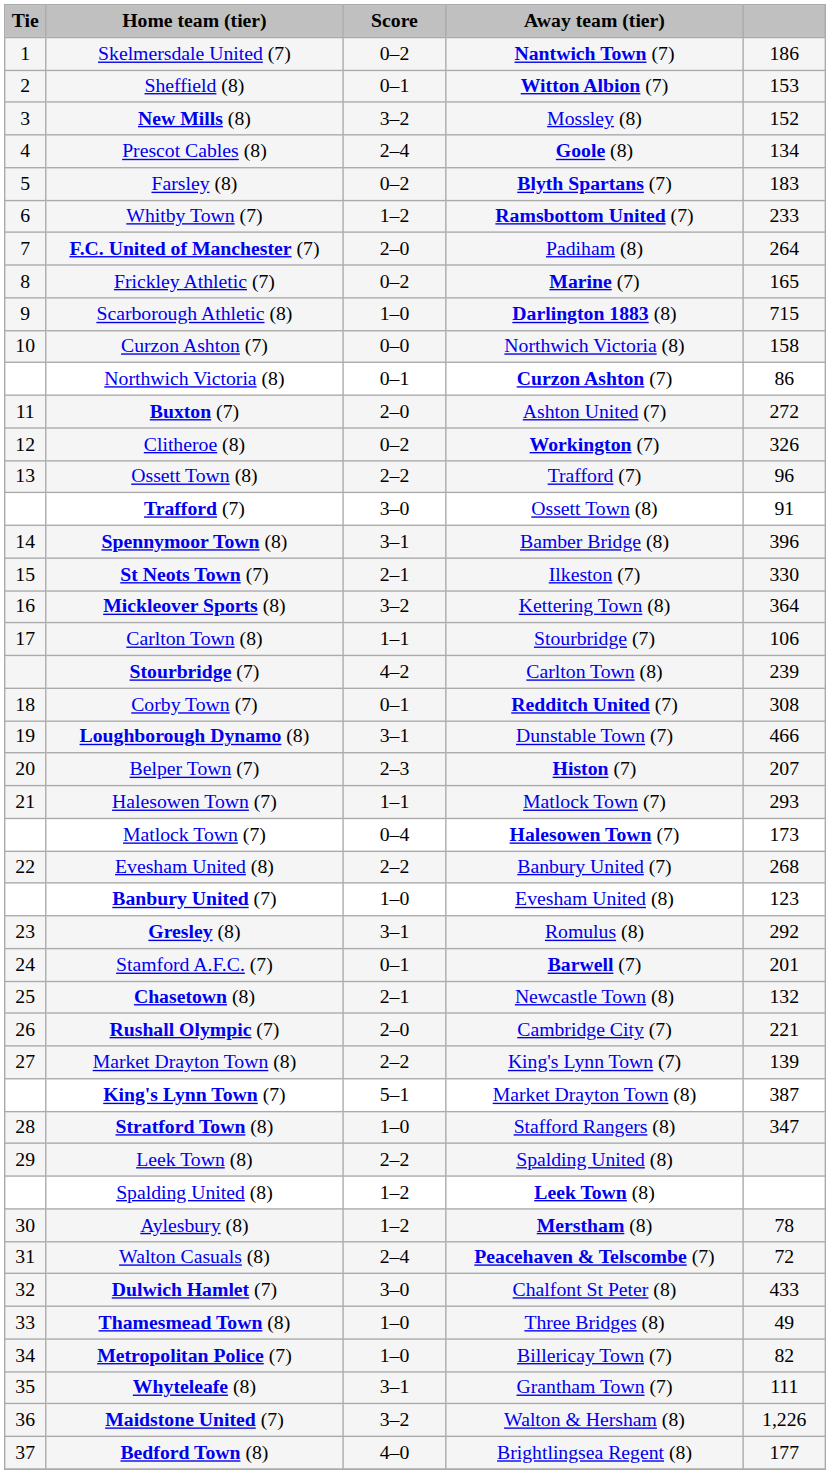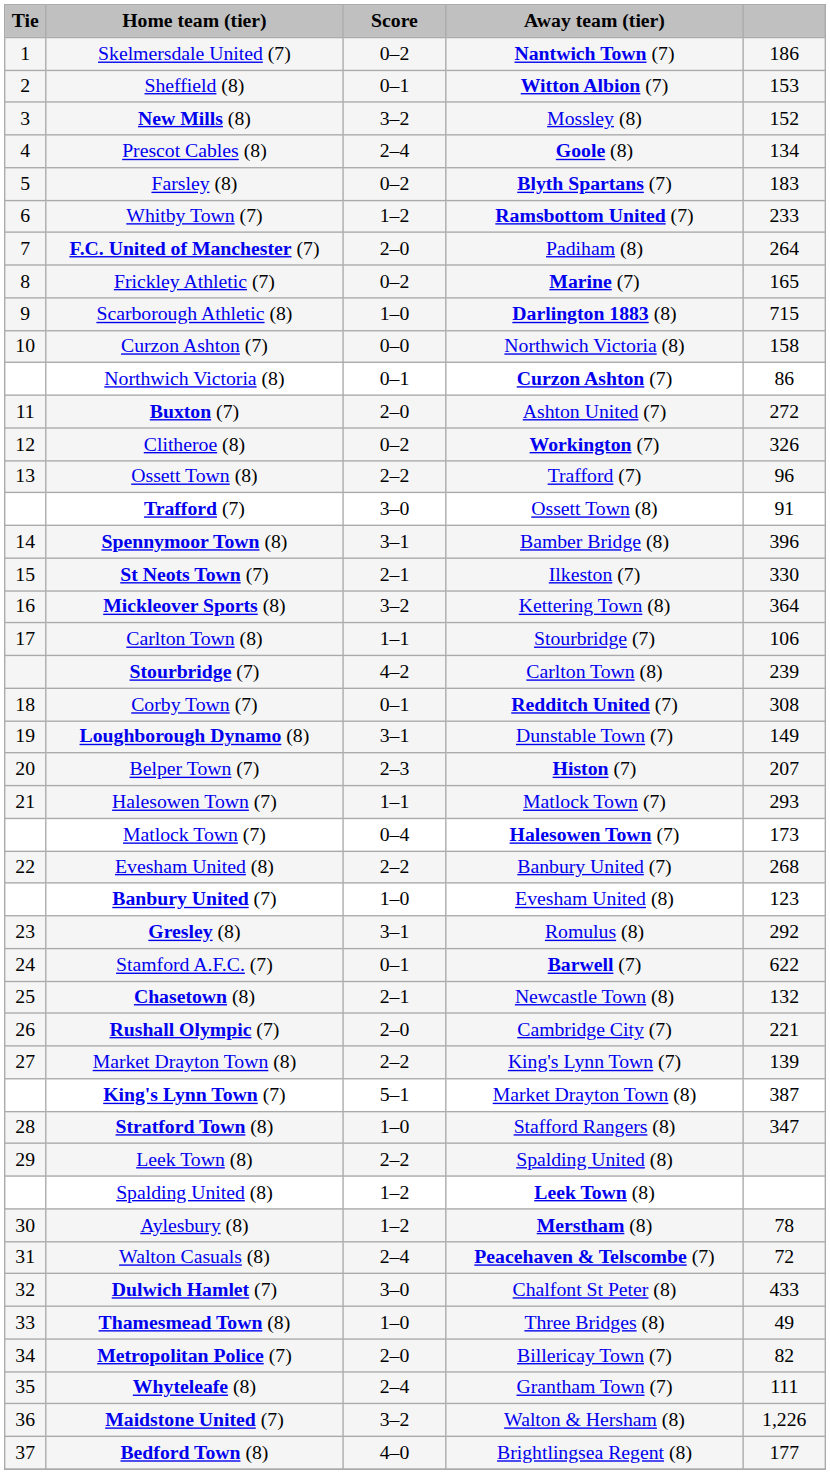 <table class="wikitable" style="width: 600px; background:WhiteSmoke; text-align:center; font-size:90%">
 <tr>
 <td scope="col" style="width:  5.00%; background:silver;"><strong>Tie</strong></td>
 <td scope="col" style="width: 36.25%; background:silver;"><strong>Home team (tier)</strong></td>
 <td scope="col" style="width: 12.50%; background:silver;"><strong>Score</strong></td>
 <td scope="col" style="width: 36.25%; background:silver;"><strong>Away team (tier)</strong></td>
 <td scope="col" style="width: 10.00%; background:silver;"><strong></strong></td>
 </tr>
 <tr>
 <td>1</td>
 <td><a href='#'>Skelmersdale United</a> (7)</td>
 <td>0–2</td>
 <td><strong><a href='#'>Nantwich Town</a></strong> (7)</td>
 <td>186</td>
 </tr>
 <tr>
 <td>2</td>
 <td><a href='#'>Sheffield</a> (8)</td>
 <td>0–1</td>
 <td><strong><a href='#'>Witton Albion</a></strong> (7)</td>
 <td>153</td>
 </tr>
 <tr>
 <td>3</td>
 <td><strong><a href='#'>New Mills</a></strong> (8)</td>
 <td>3–2</td>
 <td><a href='#'>Mossley</a> (8)</td>
 <td>152</td>
 </tr>
 <tr>
 <td>4</td>
 <td><a href='#'>Prescot Cables</a> (8)</td>
 <td>2–4</td>
 <td><strong><a href='#'>Goole</a></strong> (8)</td>
 <td>134</td>
 </tr>
 <tr>
 <td>5</td>
 <td><a href='#'>Farsley</a> (8)</td>
 <td>0–2</td>
 <td><strong><a href='#'>Blyth Spartans</a></strong> (7)</td>
 <td>183</td>
 </tr>
 <tr>
 <td>6</td>
 <td><a href='#'>Whitby Town</a> (7)</td>
 <td>1–2</td>
 <td><strong><a href='#'>Ramsbottom United</a></strong> (7)</td>
 <td>233</td>
 </tr>
 <tr>
 <td>7</td>
 <td><strong><a href='#'>F.C. United of Manchester</a></strong> (7)</td>
 <td>2–0</td>
 <td><a href='#'>Padiham</a> (8)</td>
 <td>264</td>
 </tr>
 <tr>
 <td>8</td>
 <td><a href='#'>Frickley Athletic</a> (7)</td>
 <td>0–2</td>
 <td><strong><a href='#'>Marine</a></strong> (7)</td>
 <td>165</td>
 </tr>
 <tr>
 <td>9</td>
 <td><a href='#'>Scarborough Athletic</a> (8)</td>
 <td>1–0</td>
 <td><strong><a href='#'>Darlington 1883</a></strong> (8)</td>
 <td>715</td>
 </tr>
 <tr>
 <td>10</td>
 <td><a href='#'>Curzon Ashton</a> (7)</td>
 <td>0–0</td>
 <td><a href='#'>Northwich Victoria</a> (8)</td>
 <td>158</td>
 </tr>
 <tr style="background:white;">
 <td><em></em></td>
 <td><a href='#'>Northwich Victoria</a> (8)</td>
 <td>0–1</td>
 <td><strong><a href='#'>Curzon Ashton</a></strong> (7)</td>
 <td>86</td>
 </tr>
 <tr>
 <td>11</td>
 <td><strong><a href='#'>Buxton</a></strong> (7)</td>
 <td>2–0</td>
 <td><a href='#'>Ashton United</a> (7)</td>
 <td>272</td>
 </tr>
 <tr>
 <td>12</td>
 <td><a href='#'>Clitheroe</a> (8)</td>
 <td>0–2</td>
 <td><strong><a href='#'>Workington</a></strong> (7)</td>
 <td>326</td>
 </tr>
 <tr>
 <td>13</td>
 <td><a href='#'>Ossett Town</a> (8)</td>
 <td>2–2</td>
 <td><a href='#'>Trafford</a> (7)</td>
 <td>96</td>
 </tr>
 <tr style="background:white;">
 <td><em></em></td>
 <td><strong><a href='#'>Trafford</a></strong> (7)</td>
 <td>3–0</td>
 <td><a href='#'>Ossett Town</a> (8)</td>
 <td>91</td>
 </tr>
 <tr>
 <td>14</td>
 <td><strong><a href='#'>Spennymoor Town</a></strong> (8)</td>
 <td>3–1</td>
 <td><a href='#'>Bamber Bridge</a> (8)</td>
 <td>396</td>
 </tr>
 <tr>
 <td>15</td>
 <td><strong><a href='#'>St Neots Town</a></strong> (7)</td>
 <td>2–1</td>
 <td><a href='#'>Ilkeston</a> (7)</td>
 <td>330</td>
 </tr>
 <tr>
 <td>16</td>
 <td><strong><a href='#'>Mickleover Sports</a></strong> (8)</td>
 <td>3–2</td>
 <td><a href='#'>Kettering Town</a> (8)</td>
 <td>364</td>
 </tr>
 <tr>
 <td>17</td>
 <td><a href='#'>Carlton Town</a> (8)</td>
 <td>1–1</td>
 <td><a href='#'>Stourbridge</a> (7)</td>
 <td>106</td>
 </tr>
 <tr>
 <td><em></em></td>
 <td><strong><a href='#'>Stourbridge</a></strong> (7)</td>
 <td>4–2</td>
 <td><a href='#'>Carlton Town</a> (8)</td>
 <td>239</td>
 </tr>
 <tr>
 <td>18</td>
 <td><a href='#'>Corby Town</a> (7)</td>
 <td>0–1</td>
 <td><strong><a href='#'>Redditch United</a></strong> (7)</td>
 <td>308</td>
 </tr>
 <tr>
 <td>19</td>
 <td><strong><a href='#'>Loughborough Dynamo</a></strong> (8)</td>
 <td>3–1</td>
 <td><a href='#'>Dunstable Town</a> (7)</td>
-<td>466</td>
+<td>149</td>
 </tr>
 <tr>
 <td>20</td>
 <td><a href='#'>Belper Town</a> (7)</td>
 <td>2–3</td>
 <td><strong><a href='#'>Histon</a></strong> (7)</td>
 <td>207</td>
 </tr>
 <tr>
 <td>21</td>
 <td><a href='#'>Halesowen Town</a> (7)</td>
 <td>1–1</td>
 <td><a href='#'>Matlock Town</a> (7)</td>
 <td>293</td>
 </tr>
 <tr style="background:white;">
 <td><em></em></td>
 <td><a href='#'>Matlock Town</a> (7)</td>
 <td>0–4</td>
 <td><strong><a href='#'>Halesowen Town</a></strong> (7)</td>
 <td>173</td>
 </tr>
 <tr>
 <td>22</td>
 <td><a href='#'>Evesham United</a> (8)</td>
 <td>2–2</td>
 <td><a href='#'>Banbury United</a> (7)</td>
 <td>268</td>
 </tr>
 <tr style="background:white;">
 <td><em></em></td>
 <td><strong><a href='#'>Banbury United</a></strong> (7)</td>
 <td>1–0</td>
 <td><a href='#'>Evesham United</a> (8)</td>
 <td>123</td>
 </tr>
 <tr>
 <td>23</td>
 <td><strong><a href='#'>Gresley</a></strong> (8)</td>
 <td>3–1</td>
 <td><a href='#'>Romulus</a> (8)</td>
 <td>292</td>
 </tr>
 <tr>
 <td>24</td>
 <td><a href='#'>Stamford A.F.C.</a> (7)</td>
 <td>0–1</td>
 <td><strong><a href='#'>Barwell</a></strong> (7)</td>
-<td>201</td>
+<td>622</td>
 </tr>
 <tr>
 <td>25</td>
 <td><strong><a href='#'>Chasetown</a></strong> (8)</td>
 <td>2–1</td>
 <td><a href='#'>Newcastle Town</a> (8)</td>
 <td>132</td>
 </tr>
 <tr>
 <td>26</td>
 <td><strong><a href='#'>Rushall Olympic</a></strong> (7)</td>
 <td>2–0</td>
 <td><a href='#'>Cambridge City</a> (7)</td>
 <td>221</td>
 </tr>
 <tr>
 <td>27</td>
 <td><a href='#'>Market Drayton Town</a> (8)</td>
 <td>2–2</td>
 <td><a href='#'>King's Lynn Town</a> (7)</td>
 <td>139</td>
 </tr>
 <tr style="background:white;">
 <td><em></em></td>
 <td><strong><a href='#'>King's Lynn Town</a></strong> (7)</td>
 <td>5–1</td>
 <td><a href='#'>Market Drayton Town</a> (8)</td>
 <td>387</td>
 </tr>
 <tr>
 <td>28</td>
 <td><strong><a href='#'>Stratford Town</a></strong> (8)</td>
 <td>1–0</td>
 <td><a href='#'>Stafford Rangers</a> (8)</td>
 <td>347</td>
 </tr>
 <tr>
 <td>29</td>
 <td><a href='#'>Leek Town</a> (8)</td>
 <td>2–2</td>
 <td><a href='#'>Spalding United</a> (8)</td>
 <td></td>
 </tr>
 <tr style="background:white;">
 <td><em></em></td>
 <td><a href='#'>Spalding United</a> (8)</td>
 <td>1–2</td>
 <td><strong><a href='#'>Leek Town</a></strong> (8)</td>
 <td></td>
 </tr>
 <tr>
 <td>30</td>
 <td><a href='#'>Aylesbury</a> (8)</td>
 <td>1–2</td>
 <td><strong><a href='#'>Merstham</a></strong> (8)</td>
 <td>78</td>
 </tr>
 <tr>
 <td>31</td>
 <td><a href='#'>Walton Casuals</a> (8)</td>
 <td>2–4</td>
 <td><strong><a href='#'>Peacehaven & Telscombe</a></strong> (7)</td>
 <td>72</td>
 </tr>
 <tr>
 <td>32</td>
 <td><strong><a href='#'>Dulwich Hamlet</a></strong> (7)</td>
 <td>3–0</td>
 <td><a href='#'>Chalfont St Peter</a> (8)</td>
 <td>433</td>
 </tr>
 <tr>
 <td>33</td>
 <td><strong><a href='#'>Thamesmead Town</a></strong> (8)</td>
 <td>1–0</td>
 <td><a href='#'>Three Bridges</a> (8)</td>
 <td>49</td>
 </tr>
 <tr>
 <td>34</td>
 <td><strong><a href='#'>Metropolitan Police</a></strong> (7)</td>
-<td>1–0</td>
+<td>2–0</td>
 <td><a href='#'>Billericay Town</a> (7)</td>
 <td>82</td>
 </tr>
 <tr>
 <td>35</td>
 <td><strong><a href='#'>Whyteleafe</a></strong> (8)</td>
-<td>3–1</td>
+<td>2–4</td>
 <td><a href='#'>Grantham Town</a> (7)</td>
 <td>111</td>
 </tr>
 <tr>
 <td>36</td>
 <td><strong><a href='#'>Maidstone United</a></strong> (7)</td>
 <td>3–2</td>
 <td><a href='#'>Walton & Hersham</a> (8)</td>
 <td>1,226</td>
 </tr>
 <tr>
 <td>37</td>
 <td><strong><a href='#'>Bedford Town</a></strong> (8)</td>
 <td>4–0</td>
 <td><a href='#'>Brightlingsea Regent</a> (8)</td>
 <td>177</td>
 </tr>
 <tr>
 </tr>
 </table>
